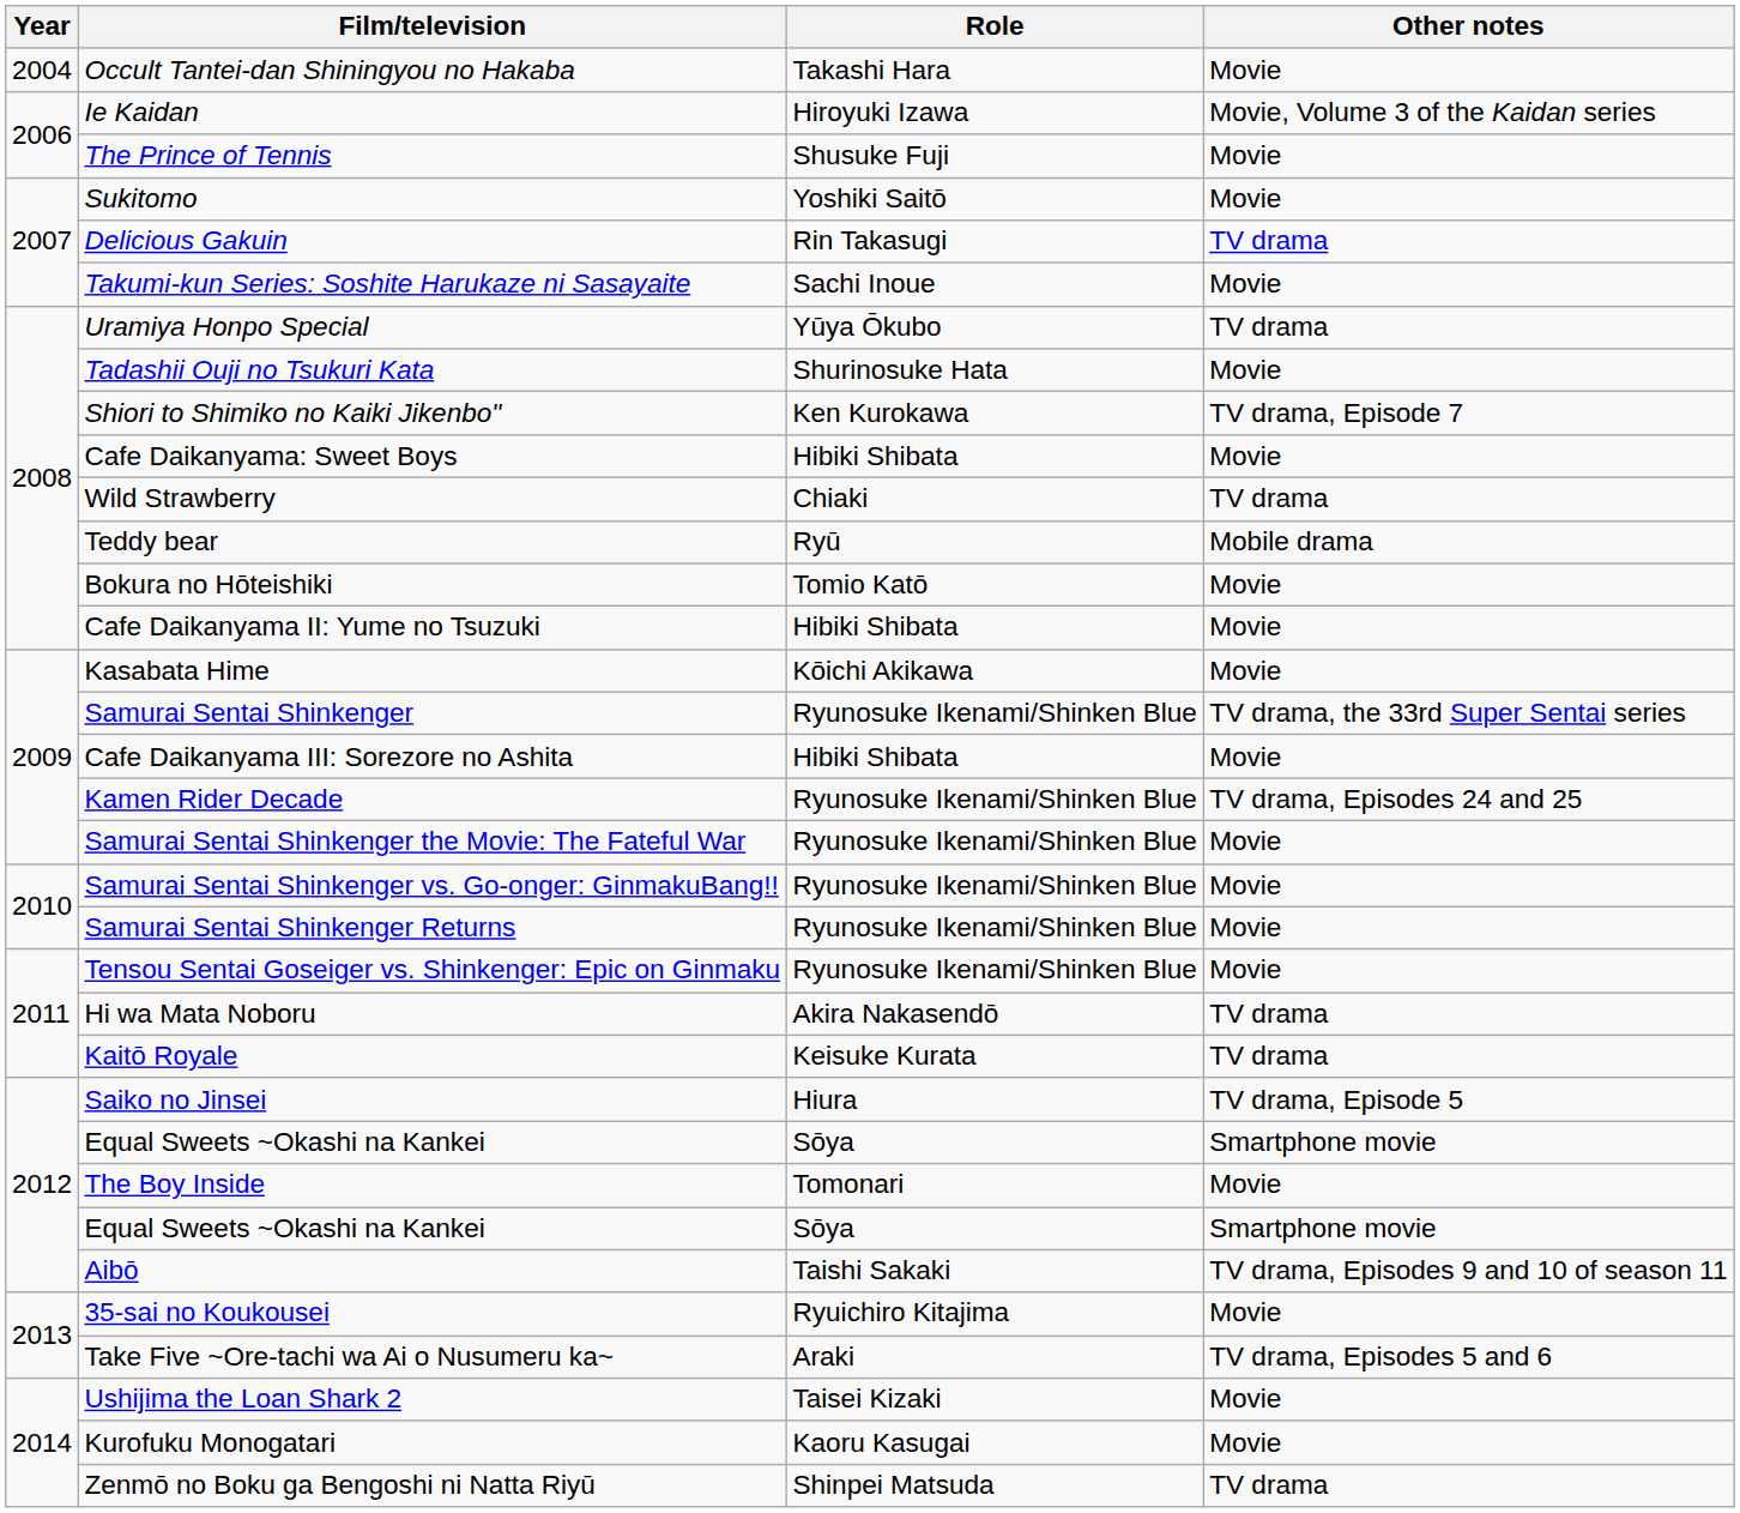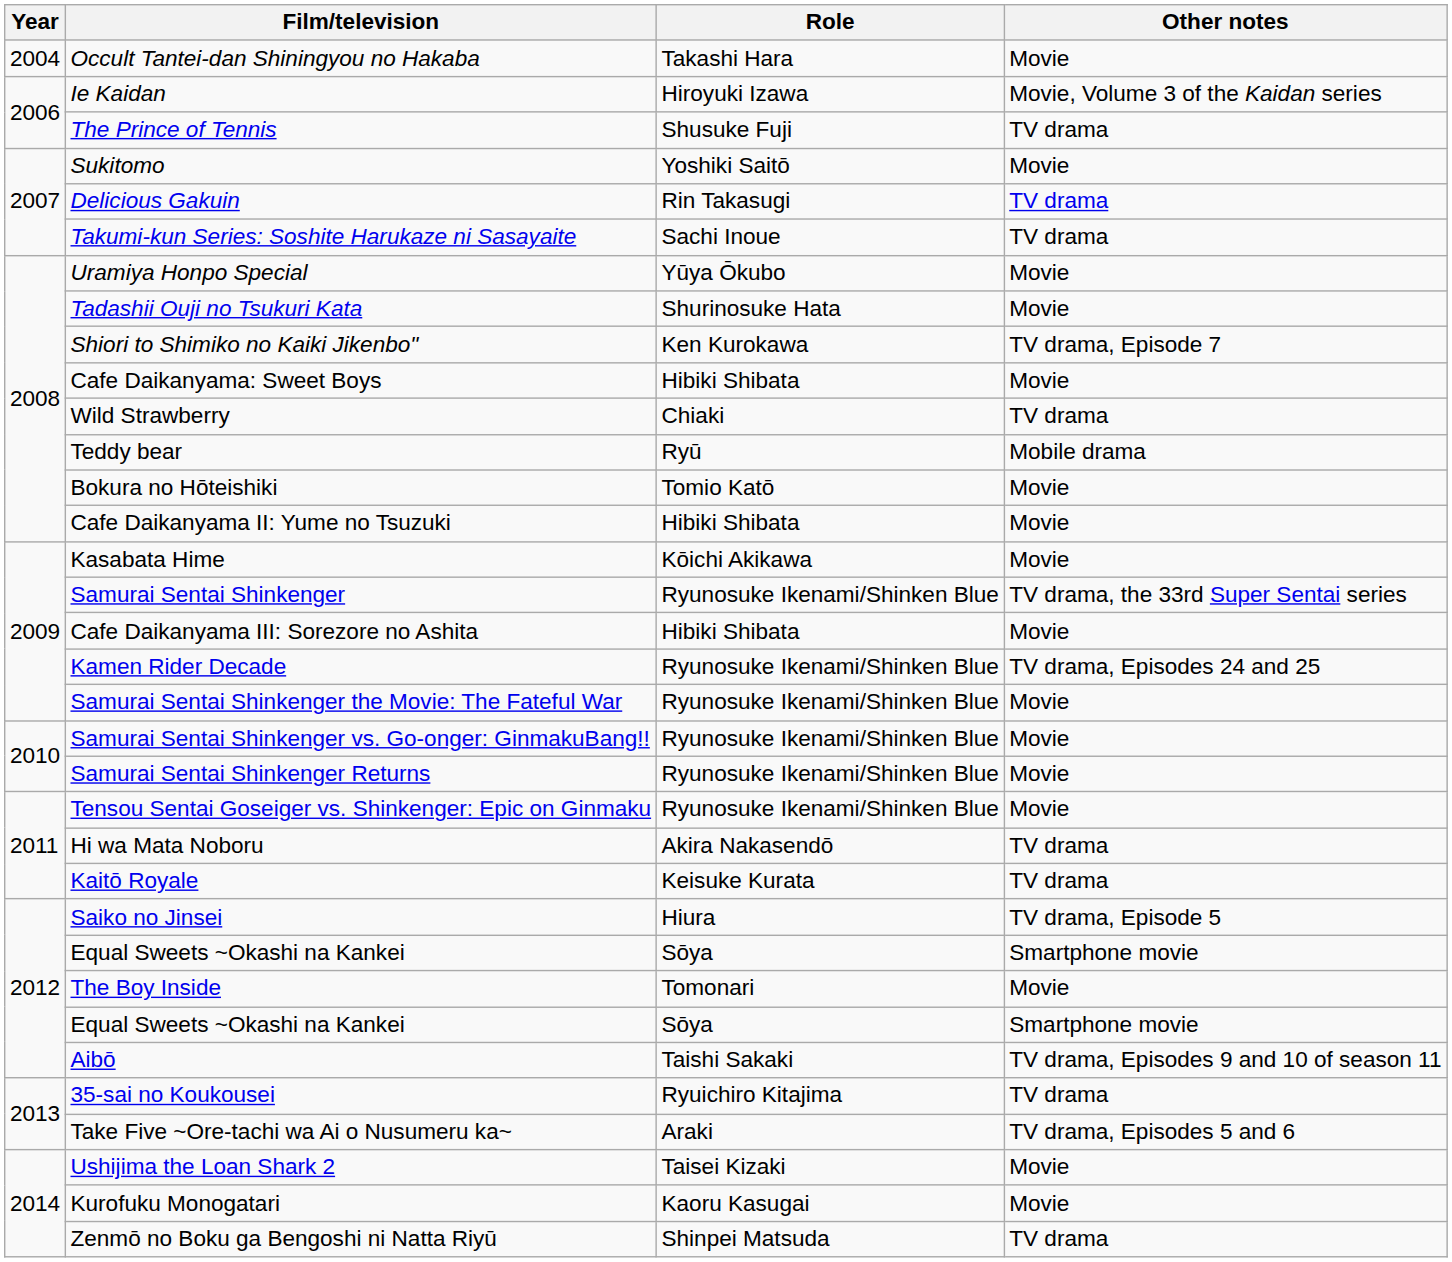 <table class="wikitable">
 <tr>
 <th>Year</th>
 <th>Film/television</th>
 <th>Role</th>
 <th>Other notes</th>
 </tr>
 <tr>
 <td>2004</td>
 <td><em>Occult Tantei-dan Shiningyou no Hakaba</em></td>
 <td>Takashi Hara</td>
 <td>Movie</td>
 </tr>
 <tr>
 <td rowspan="2">2006</td>
 <td><em>Ie Kaidan</em></td>
 <td>Hiroyuki Izawa</td>
 <td>Movie, Volume 3 of the <em>Kaidan</em> series</td>
 </tr>
 <tr>
 <td><em><a href='#'>The Prince of Tennis</a></em></td>
 <td>Shusuke Fuji</td>
-<td>Movie</td>
+<td>TV drama</td>
 </tr>
 <tr>
 <td rowspan="3">2007</td>
 <td><em>Sukitomo</em></td>
 <td>Yoshiki Saitō</td>
 <td>Movie</td>
 </tr>
 <tr>
 <td><em><a href='#'>Delicious Gakuin</a></em></td>
 <td>Rin Takasugi</td>
 <td><a href='#'>TV drama</a></td>
 </tr>
 <tr>
 <td><em><a href='#'>Takumi-kun Series: Soshite Harukaze ni Sasayaite</a></em></td>
 <td>Sachi Inoue</td>
-<td>Movie</td>
+<td>TV drama</td>
 </tr>
 <tr>
 <td rowspan="8">2008</td>
 <td><em>Uramiya Honpo Special</em></td>
 <td>Yūya Ōkubo</td>
-<td>TV drama</td>
+<td>Movie</td>
 </tr>
 <tr>
 <td><em><a href='#'>Tadashii Ouji no Tsukuri Kata</a></em></td>
 <td>Shurinosuke Hata</td>
 <td>Movie</td>
 </tr>
 <tr>
 <td><em>Shiori to Shimiko no Kaiki Jikenbo"</td>
 <td>Ken Kurokawa</td>
 <td>TV drama, Episode 7</td>
 </tr>
 <tr>
 <td></em>Cafe Daikanyama: Sweet Boys<em></td>
 <td>Hibiki Shibata</td>
 <td>Movie</td>
 </tr>
 <tr>
 <td></em>Wild Strawberry<em></td>
 <td>Chiaki</td>
 <td>TV drama</td>
 </tr>
 <tr>
 <td></em>Teddy bear<em></td>
 <td>Ryū</td>
 <td>Mobile drama</td>
 </tr>
 <tr>
 <td></em>Bokura no Hōteishiki<em></td>
 <td>Tomio Katō</td>
 <td>Movie</td>
 </tr>
 <tr>
 <td></em>Cafe Daikanyama II: Yume no Tsuzuki<em></td>
 <td>Hibiki Shibata</td>
 <td>Movie</td>
 </tr>
 <tr>
 <td rowspan="5">2009</td>
 <td></em>Kasabata Hime<em></td>
 <td>Kōichi Akikawa</td>
 <td>Movie</td>
 </tr>
 <tr>
 <td></em><a href='#'>Samurai Sentai Shinkenger</a><em></td>
 <td>Ryunosuke Ikenami/Shinken Blue</td>
 <td>TV drama, the 33rd <a href='#'>Super Sentai</a> series</td>
 </tr>
 <tr>
 <td></em>Cafe Daikanyama III: Sorezore no Ashita<em></td>
 <td>Hibiki Shibata</td>
 <td>Movie</td>
 </tr>
 <tr>
 <td></em><a href='#'>Kamen Rider Decade</a><em></td>
 <td>Ryunosuke Ikenami/Shinken Blue</td>
 <td>TV drama, Episodes 24 and 25</td>
 </tr>
 <tr>
 <td></em><a href='#'>Samurai Sentai Shinkenger the Movie: The Fateful War</a><em></td>
 <td>Ryunosuke Ikenami/Shinken Blue</td>
 <td>Movie</td>
 </tr>
 <tr>
 <td rowspan="2">2010</td>
 <td></em><a href='#'>Samurai Sentai Shinkenger vs. Go-onger: GinmakuBang!!</a><em></td>
 <td>Ryunosuke Ikenami/Shinken Blue</td>
 <td>Movie</td>
 </tr>
 <tr>
 <td></em><a href='#'>Samurai Sentai Shinkenger Returns</a><em></td>
 <td>Ryunosuke Ikenami/Shinken Blue</td>
 <td>Movie</td>
 </tr>
 <tr>
 <td rowspan="3">2011</td>
 <td></em><a href='#'>Tensou Sentai Goseiger vs. Shinkenger: Epic on Ginmaku</a><em></td>
 <td>Ryunosuke Ikenami/Shinken Blue</td>
 <td>Movie</td>
 </tr>
 <tr>
 <td></em>Hi wa Mata Noboru<em></td>
 <td>Akira Nakasendō</td>
 <td>TV drama</td>
 </tr>
 <tr>
 <td></em><a href='#'>Kaitō Royale</a><em></td>
 <td>Keisuke Kurata</td>
 <td>TV drama</td>
 </tr>
 <tr>
 <td rowspan="5">2012</td>
 <td></em><a href='#'>Saiko no Jinsei</a><em></td>
 <td>Hiura</td>
 <td>TV drama, Episode 5</td>
 </tr>
 <tr>
 <td></em>Equal Sweets ~Okashi na Kankei<em></td>
 <td>Sōya</td>
 <td>Smartphone movie</td>
 </tr>
 <tr>
 <td></em><a href='#'>The Boy Inside</a><em></td>
 <td>Tomonari</td>
 <td>Movie</td>
 </tr>
 <tr>
 <td></em>Equal Sweets ~Okashi na Kankei<em></td>
 <td>Sōya</td>
 <td>Smartphone movie</td>
 </tr>
 <tr>
 <td></em><a href='#'>Aibō</a><em></td>
 <td>Taishi Sakaki</td>
 <td>TV drama, Episodes 9 and 10 of season 11</td>
 </tr>
 <tr>
 <td rowspan="2">2013</td>
 <td></em><a href='#'>35-sai no Koukousei</a><em></td>
 <td>Ryuichiro Kitajima</td>
-<td>Movie</td>
+<td>TV drama</td>
 </tr>
 <tr>
 <td></em>Take Five ~Ore-tachi wa Ai o Nusumeru ka~<em></td>
 <td>Araki</td>
 <td>TV drama, Episodes 5 and 6</td>
 </tr>
 <tr>
 <td rowspan="3">2014</td>
 <td></em><a href='#'>Ushijima the Loan Shark 2</a><em></td>
 <td>Taisei Kizaki</td>
 <td>Movie</td>
 </tr>
 <tr>
 <td></em>Kurofuku Monogatari<em></td>
 <td>Kaoru Kasugai</td>
 <td>Movie</td>
 </tr>
 <tr>
 <td></em>Zenmō no Boku ga Bengoshi ni Natta Riyū<em></td>
 <td>Shinpei Matsuda</td>
 <td>TV drama</td>
 </tr>
 </table>
